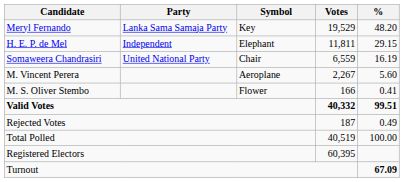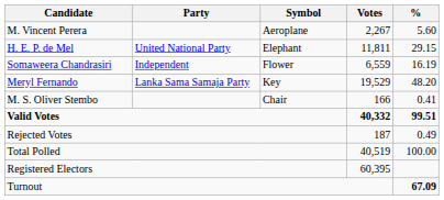 <table class="wikitable" border="1" style="text-align:right;">
 <tr>
 <th align=left width="180">Candidate</th>
 <th align=left width="180">Party</th>
 <th align=left width="120">Symbol</th>
 <th align=left width="60">Votes</th>
 <th align=left width="60">%</th>
 </tr>
 <tr>
+<td align=left>M. Vincent Perera</td>
+<td></td>
+<td align=left>Aeroplane</td>
+<td>2,267</td>
+<td>5.60</td>
+</tr>
+<tr>
+<td align=left><a href='#'>H. E. P. de Mel</a></td>
+<td align=left><a href='#'>United National Party</a></td>
+<td align=left>Elephant</td>
+<td>11,811</td>
+<td>29.15</td>
+</tr>
+<tr>
+<td align=left><a href='#'>Somaweera Chandrasiri</a></td>
+<td align=left><a href='#'>Independent</a></td>
+<td align=left>Flower</td>
+<td>6,559</td>
+<td>16.19</td>
+</tr>
+<tr>
 <td align=left><a href='#'>Meryl Fernando</a></td>
 <td align=left><a href='#'>Lanka Sama Samaja Party</a></td>
 <td align=left>Key</td>
 <td>19,529</td>
 <td>48.20</td>
 </tr>
 <tr>
-<td align=left><a href='#'>H. E. P. de Mel</a></td>
-<td align=left><a href='#'>Independent</a></td>
-<td align=left>Elephant</td>
-<td>11,811</td>
-<td>29.15</td>
-</tr>
-<tr>
-<td align=left><a href='#'>Somaweera Chandrasiri</a></td>
-<td align=left><a href='#'>United National Party</a></td>
-<td align=left>Chair</td>
-<td>6,559</td>
-<td>16.19</td>
-</tr>
-<tr>
-<td align=left>M. Vincent Perera</td>
-<td></td>
-<td align=left>Aeroplane</td>
-<td>2,267</td>
-<td>5.60</td>
-</tr>
-<tr>
 <td align=left>M. S. Oliver Stembo</td>
 <td></td>
-<td align=left>Flower</td>
+<td align=left>Chair</td>
 <td>166</td>
 <td>0.41</td>
 </tr>
 <tr>
 <td align=left colspan=3><strong>Valid Votes</strong></td>
 <td><strong>40,332</strong></td>
 <td><strong>99.51</strong></td>
 </tr>
 <tr>
 <td align=left colspan=3>Rejected Votes</td>
 <td>187</td>
 <td>0.49</td>
 </tr>
 <tr>
 <td align=left colspan=3>Total Polled</td>
 <td>40,519</td>
 <td>100.00</td>
 </tr>
 <tr>
 <td align=left colspan=3>Registered Electors</td>
 <td>60,395</td>
 <td></td>
 </tr>
 <tr>
 <td align=left colspan=4>Turnout</td>
 <td><strong>67.09</strong></td>
 </tr>
 </table>
